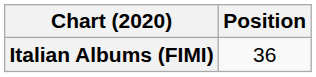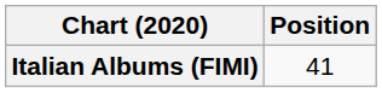 <table class="wikitable plainrowheaders" style="text-align:center">
 <tr>
 <th scope="col">Chart (2020)</th>
 <th scope="col">Position</th>
 </tr>
 <tr>
 <th scope="row">Italian Albums (FIMI)</th>
-<td>36</td>
+<td>41</td>
 </tr>
 </table>
